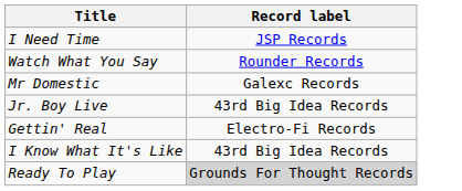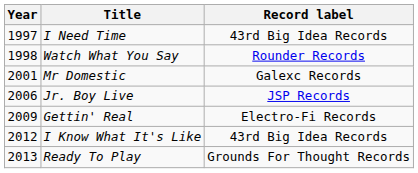 <table class="wikitable sortable">
 <tr>
+<th>Year</th>
 <th>Title</th>
 <th>Record label</th>
 </tr>
 <tr>
+<td>1997</td>
 <td><em>I Need Time</em></td>
-<td style="text-align:center;"><a href='#'>JSP Records</a></td>
+<td style="text-align:center;">43rd Big Idea Records</td>
 </tr>
 <tr>
+<td>1998</td>
 <td><em>Watch What You Say</em></td>
 <td style="text-align:center;"><a href='#'>Rounder Records</a></td>
 </tr>
 <tr>
+<td>2001</td>
 <td><em>Mr Domestic</em></td>
 <td style="text-align:center;">Galexc Records</td>
 </tr>
 <tr>
+<td>2006</td>
 <td><em>Jr. Boy Live</em></td>
-<td style="text-align:center;">43rd Big Idea Records</td>
+<td style="text-align:center;"><a href='#'>JSP Records</a></td>
 </tr>
 <tr>
+<td>2009</td>
 <td><em>Gettin' Real</em></td>
 <td style="text-align:center;">Electro-Fi Records</td>
 </tr>
 <tr>
+<td>2012</td>
 <td><em>I Know What It's Like</em></td>
 <td style="text-align:center;">43rd Big Idea Records</td>
 </tr>
 <tr>
+<td>2013</td>
 <td><em>Ready To Play</em></td>
-<td style="background: lightgrey; text-align:center;">Grounds For Thought Records</td>
+<td style="text-align:center;">Grounds For Thought Records</td>
 </tr>
 </table>
